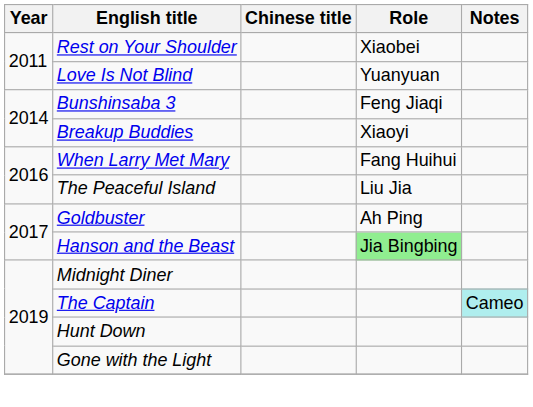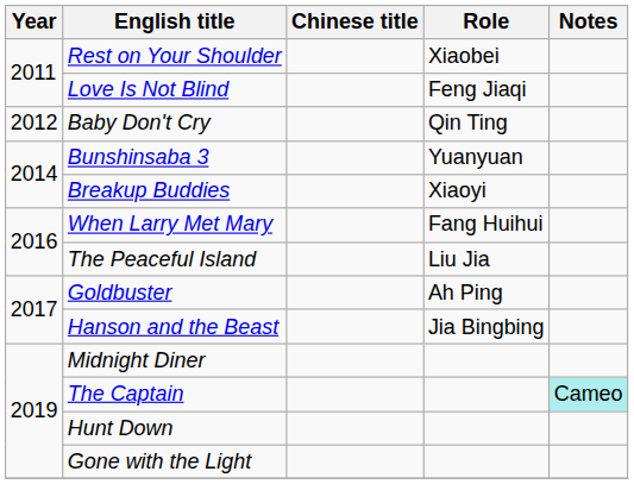 <table class="wikitable">
 <tr>
 <th>Year</th>
 <th>English title</th>
 <th>Chinese title</th>
 <th>Role</th>
 <th>Notes</th>
 </tr>
 <tr>
 <td rowspan=2>2011</td>
 <td><em><a href='#'>Rest on Your Shoulder</a></em></td>
 <td></td>
 <td>Xiaobei</td>
 <td></td>
 </tr>
 <tr>
 <td><em><a href='#'>Love Is Not Blind</a></em></td>
 <td></td>
-<td>Yuanyuan</td>
+<td>Feng Jiaqi</td>
+<td></td>
+</tr>
+<tr>
+<td>2012</td>
+<td><em>Baby Don't Cry</em></td>
+<td></td>
+<td>Qin Ting</td>
 <td></td>
 </tr>
 <tr>
 <td rowspan=2>2014</td>
 <td><em><a href='#'>Bunshinsaba 3</a></em></td>
 <td></td>
-<td>Feng Jiaqi</td>
+<td>Yuanyuan</td>
 <td></td>
 </tr>
 <tr>
 <td><em><a href='#'>Breakup Buddies</a></em></td>
 <td></td>
 <td>Xiaoyi</td>
 <td></td>
 </tr>
 <tr>
 <td rowspan=2>2016</td>
 <td><em><a href='#'>When Larry Met Mary </a></em></td>
 <td></td>
 <td>Fang Huihui</td>
 <td></td>
 </tr>
 <tr>
 <td><em>The Peaceful Island</em></td>
 <td></td>
 <td>Liu Jia</td>
 <td></td>
 </tr>
 <tr>
 <td rowspan=2>2017</td>
 <td><em><a href='#'>Goldbuster</a></em></td>
 <td></td>
 <td>Ah Ping</td>
 <td></td>
 </tr>
 <tr>
 <td><em><a href='#'>Hanson and the Beast</a></em></td>
 <td></td>
-<td style="background: lightgreen;">Jia Bingbing</td>
+<td>Jia Bingbing</td>
 <td></td>
 </tr>
 <tr>
 <td rowspan=4>2019</td>
 <td><em>Midnight Diner</em></td>
 <td></td>
 <td></td>
 <td></td>
 </tr>
 <tr>
 <td><em><a href='#'>The Captain</a></em></td>
 <td></td>
 <td></td>
 <td style="background: paleturquoise;">Cameo</td>
 </tr>
 <tr>
 <td><em>Hunt Down</em></td>
 <td></td>
 <td></td>
 <td></td>
 </tr>
 <tr>
 <td><em>Gone with the Light</em></td>
 <td></td>
 <td></td>
 <td></td>
 </tr>
 <tr>
 </tr>
 </table>
